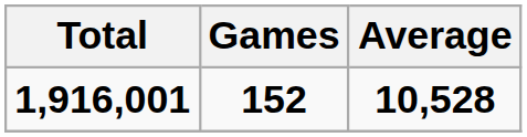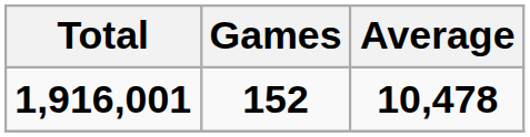 <table class="wikitable">
 <tr>
 <th>Total</th>
 <th>Games</th>
 <th>Average</th>
 </tr>
 <tr>
 <td align="center"><strong>1,916,001</strong></td>
 <td align="center"><strong>152</strong></td>
-<td align="center"><strong>10,528</strong></td>
+<td align="center"><strong>10,478</strong></td>
 </tr>
 <tr>
 </tr>
 </table>
